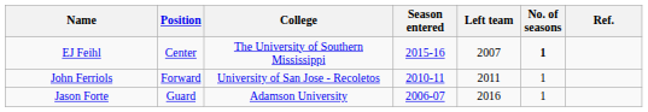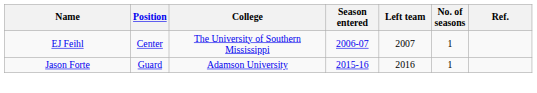 <table class="wikitable sortable" style="text-align:center" width="98%">
 <tr>
 <th style="width:200px;">Name</th>
 <th style="width:7%;"><a href='#'>Position</a></th>
 <th style="width:250px;">College</th>
 <th style="width:10%;">Season entered</th>
 <th style="width:10%;">Left team</th>
 <th style="width:7%;">No. of seasons</th>
 <th class=unsortable>Ref.</th>
 </tr>
 <tr>
 <td><a href='#'>EJ Feihl</a></td>
 <td><a href='#'>Center</a></td>
 <td><a href='#'>The University of Southern Mississippi</a></td>
-<td><a href='#'>2015-16</a></td>
+<td><a href='#'>2006-07</a></td>
 <td>2007</td>
-<td><strong>1</strong></td>
-<td></td>
-</tr>
-<tr>
-<td><a href='#'>John Ferriols</a></td>
-<td><a href='#'>Forward</a></td>
-<td><a href='#'>University of San Jose - Recoletos</a></td>
-<td><a href='#'>2010-11</a></td>
-<td>2011</td>
 <td>1</td>
 <td></td>
 </tr>
 <tr>
 <td><a href='#'>Jason Forte</a></td>
 <td><a href='#'>Guard</a></td>
 <td><a href='#'>Adamson University</a></td>
-<td><a href='#'>2006-07</a></td>
+<td><a href='#'>2015-16</a></td>
 <td>2016</td>
 <td>1</td>
 <td></td>
 </tr>
 </table>
